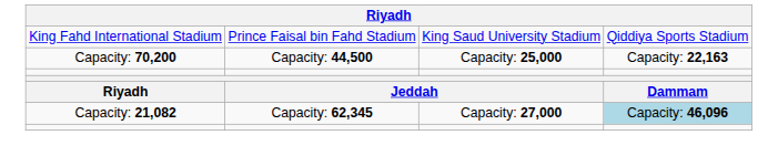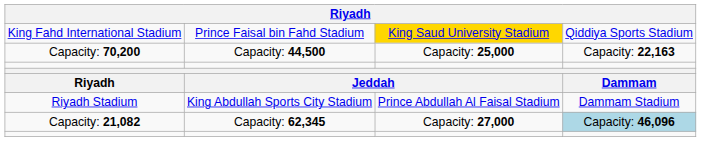 <table class="wikitable" style="text-align:center;margin:1em auto;">
 <tr>
 <th colspan="4"><a href='#'>Riyadh</a></th>
 </tr>
 <tr>
 <td><a href='#'>King Fahd International Stadium</a></td>
 <td><a href='#'>Prince Faisal bin Fahd Stadium</a></td>
-<td><a href='#'>King Saud University Stadium</a></td>
+<td style="background: gold;"><a href='#'>King Saud University Stadium</a></td>
 <td><a href='#'>Qiddiya Sports Stadium</a></td>
 </tr>
 <tr>
 <td>Capacity: <strong>70,200</strong></td>
 <td>Capacity: <strong>44,500</strong></td>
 <td>Capacity: <strong>25,000</strong></td>
 <td>Capacity: <strong>22,163</strong></td>
 </tr>
 <tr>
 <td></td>
 <td></td>
 <td></td>
 <td></td>
 </tr>
 <tr>
 <th colspan="4"></th>
 </tr>
 <tr>
 <th>Riyadh</th>
 <th colspan="2"><a href='#'>Jeddah</a></th>
 <th><a href='#'>Dammam</a></th>
 </tr>
 <tr>
+<td><a href='#'>Riyadh Stadium</a></td>
+<td><a href='#'>King Abdullah Sports City Stadium</a></td>
+<td><a href='#'>Prince Abdullah Al Faisal Stadium</a></td>
+<td><a href='#'>Dammam Stadium</a></td>
+</tr>
+<tr>
 <td>Capacity: <strong>21,082</strong></td>
 <td>Capacity: <strong>62,345</strong></td>
 <td>Capacity: <strong>27,000</strong></td>
 <td style="background: lightblue;">Capacity: <strong>46,096</strong></td>
 </tr>
 <tr>
 <td></td>
 <td></td>
 <td></td>
 <td></td>
 </tr>
 </table>
